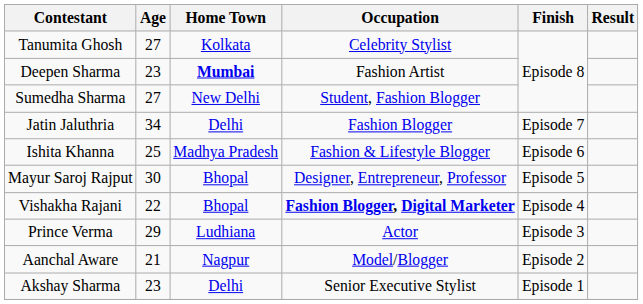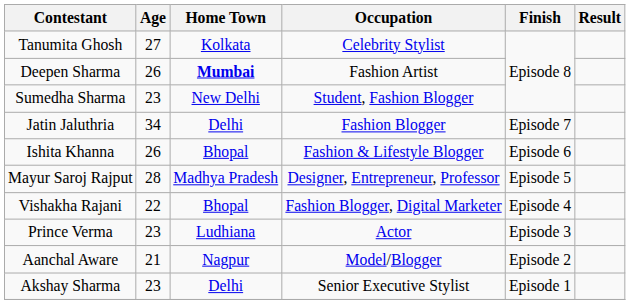 <table class="wikitable sortable" style=" text-align:center; line-height:20px; width:auto;">
 <tr>
 <th scope="col">Contestant</th>
 <th scope="col">Age</th>
 <th scope="col">Home Town</th>
 <th>Occupation</th>
 <th scope="col">Finish</th>
 <th scope="col">Result</th>
 </tr>
 <tr>
 <td>Tanumita Ghosh</td>
 <td>27</td>
 <td><a href='#'>Kolkata</a></td>
 <td><a href='#'>Celebrity Stylist</a></td>
 <td rowspan="3">Episode 8</td>
 <td></td>
 </tr>
 <tr>
 <td>Deepen Sharma</td>
-<td>23</td>
+<td>26</td>
 <td><strong><a href='#'>Mumbai</a></strong></td>
 <td>Fashion Artist</td>
 <td></td>
 </tr>
 <tr>
 <td>Sumedha Sharma</td>
-<td>27</td>
+<td>23</td>
 <td><a href='#'>New Delhi</a></td>
 <td><a href='#'>Student</a>, <a href='#'>Fashion Blogger</a></td>
 <td></td>
 </tr>
 <tr>
 <td>Jatin Jaluthria</td>
 <td>34</td>
 <td><a href='#'>Delhi</a></td>
 <td><a href='#'>Fashion Blogger</a></td>
 <td>Episode 7</td>
 <td></td>
 </tr>
 <tr>
 <td>Ishita Khanna</td>
-<td>25</td>
-<td><a href='#'>Madhya Pradesh</a></td>
+<td>26</td>
+<td><a href='#'>Bhopal</a></td>
 <td><a href='#'>Fashion & Lifestyle Blogger</a></td>
 <td>Episode 6</td>
 <td></td>
 </tr>
 <tr>
 <td>Mayur Saroj Rajput</td>
-<td>30</td>
-<td><a href='#'>Bhopal</a></td>
+<td>28</td>
+<td><a href='#'>Madhya Pradesh</a></td>
 <td><a href='#'>Designer</a>, <a href='#'>Entrepreneur</a>, <a href='#'>Professor</a></td>
 <td>Episode 5</td>
 <td></td>
 </tr>
 <tr>
 <td>Vishakha Rajani</td>
 <td>22</td>
 <td><a href='#'>Bhopal</a></td>
-<td><strong><a href='#'>Fashion Blogger</a>, <a href='#'>Digital Marketer</a></strong></td>
+<td><a href='#'>Fashion Blogger</a>, <a href='#'>Digital Marketer</a></td>
 <td>Episode 4</td>
 <td></td>
 </tr>
 <tr>
 <td>Prince Verma</td>
-<td>29</td>
+<td>23</td>
 <td><a href='#'>Ludhiana</a></td>
 <td><a href='#'>Actor</a></td>
 <td>Episode 3</td>
 <td></td>
 </tr>
 <tr>
 <td>Aanchal Aware</td>
 <td>21</td>
 <td><a href='#'>Nagpur</a></td>
 <td><a href='#'>Model</a>/<a href='#'>Blogger</a></td>
 <td>Episode 2</td>
 <td></td>
 </tr>
 <tr>
 <td>Akshay Sharma</td>
 <td>23</td>
 <td><a href='#'>Delhi</a></td>
 <td>Senior Executive Stylist</td>
 <td>Episode 1</td>
 <td></td>
 </tr>
 <tr>
 </tr>
 </table>
